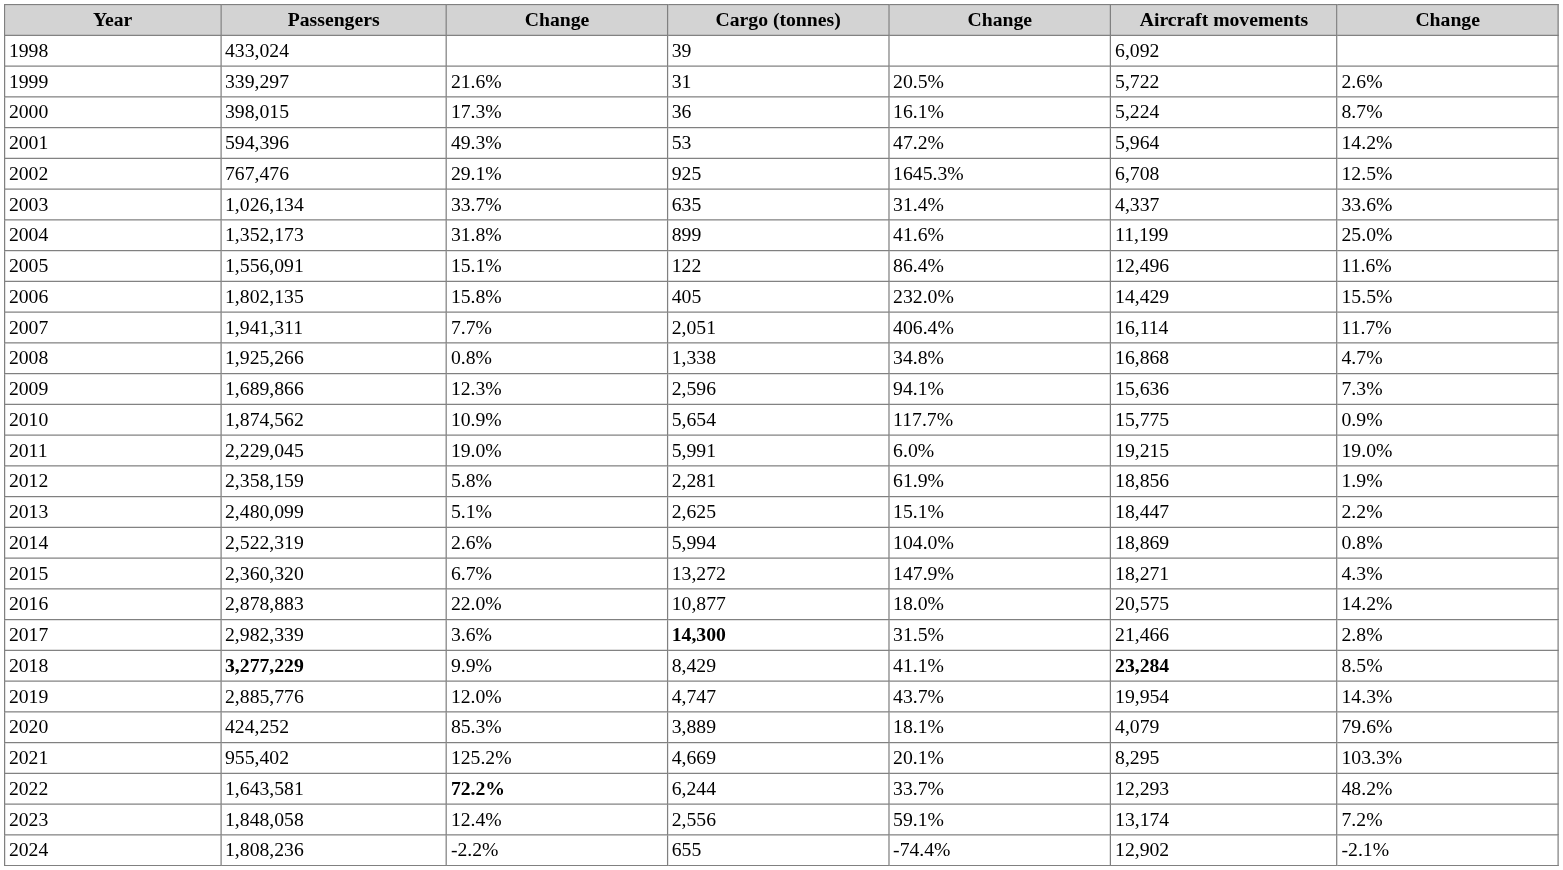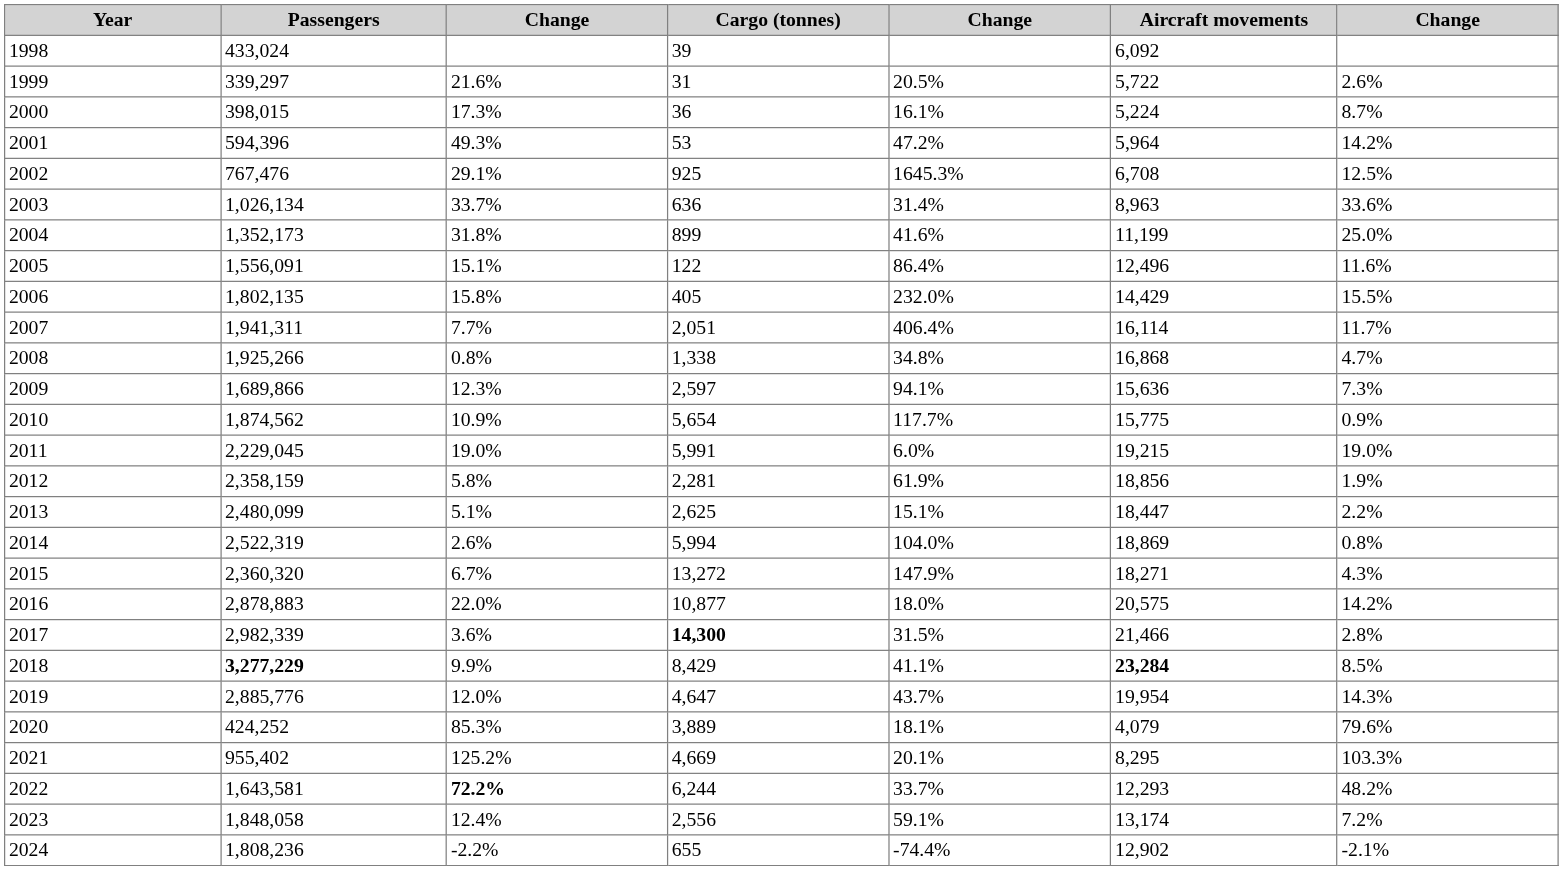 <table class="toccolours sortable" border="1" cellpadding="3" style="border-collapse:collapse">
 <tr style="background:lightgrey;">
 <th style="width:200px;">Year</th>
 <th style="width:200px;">Passengers</th>
 <th style="width:200px;">Change</th>
 <th style="width:200px;">Cargo (tonnes)</th>
 <th style="width:200px;">Change</th>
 <th style="width:200px;">Aircraft movements</th>
 <th style="width:200px;">Change</th>
 </tr>
 <tr>
 <td>1998</td>
 <td>433,024</td>
 <td></td>
 <td>39</td>
 <td></td>
 <td>6,092</td>
 <td></td>
 </tr>
 <tr>
 <td>1999</td>
 <td>339,297</td>
 <td>21.6%</td>
 <td>31</td>
 <td>20.5%</td>
 <td>5,722</td>
 <td>2.6%</td>
 </tr>
 <tr>
 <td>2000</td>
 <td>398,015</td>
 <td>17.3%</td>
 <td>36</td>
 <td>16.1%</td>
 <td>5,224</td>
 <td>8.7%</td>
 </tr>
 <tr>
 <td>2001</td>
 <td>594,396</td>
 <td>49.3%</td>
 <td>53</td>
 <td>47.2%</td>
 <td>5,964</td>
 <td>14.2%</td>
 </tr>
 <tr>
 <td>2002</td>
 <td>767,476</td>
 <td>29.1%</td>
 <td>925</td>
 <td>1645.3%</td>
 <td>6,708</td>
 <td>12.5%</td>
 </tr>
 <tr>
 <td>2003</td>
 <td>1,026,134</td>
 <td>33.7%</td>
-<td>635</td>
+<td>636</td>
 <td>31.4%</td>
-<td>4,337</td>
+<td>8,963</td>
 <td>33.6%</td>
 </tr>
 <tr>
 <td>2004</td>
 <td>1,352,173</td>
 <td>31.8%</td>
 <td>899</td>
 <td>41.6%</td>
 <td>11,199</td>
 <td>25.0%</td>
 </tr>
 <tr>
 <td>2005</td>
 <td>1,556,091</td>
 <td>15.1%</td>
 <td>122</td>
 <td>86.4%</td>
 <td>12,496</td>
 <td>11.6%</td>
 </tr>
 <tr>
 <td>2006</td>
 <td>1,802,135</td>
 <td>15.8%</td>
 <td>405</td>
 <td>232.0%</td>
 <td>14,429</td>
 <td>15.5%</td>
 </tr>
 <tr>
 <td>2007</td>
 <td>1,941,311</td>
 <td>7.7%</td>
 <td>2,051</td>
 <td>406.4%</td>
 <td>16,114</td>
 <td>11.7%</td>
 </tr>
 <tr>
 <td>2008</td>
 <td>1,925,266</td>
 <td>0.8%</td>
 <td>1,338</td>
 <td>34.8%</td>
 <td>16,868</td>
 <td>4.7%</td>
 </tr>
 <tr>
 <td>2009</td>
 <td>1,689,866</td>
 <td>12.3%</td>
-<td>2,596</td>
+<td>2,597</td>
 <td>94.1%</td>
 <td>15,636</td>
 <td>7.3%</td>
 </tr>
 <tr>
 <td>2010</td>
 <td>1,874,562</td>
 <td>10.9%</td>
 <td>5,654</td>
 <td>117.7%</td>
 <td>15,775</td>
 <td>0.9%</td>
 </tr>
 <tr>
 <td>2011</td>
 <td>2,229,045</td>
 <td>19.0%</td>
 <td>5,991</td>
 <td>6.0%</td>
 <td>19,215</td>
 <td>19.0%</td>
 </tr>
 <tr>
 <td>2012</td>
 <td>2,358,159</td>
 <td>5.8%</td>
 <td>2,281</td>
 <td>61.9%</td>
 <td>18,856</td>
 <td>1.9%</td>
 </tr>
 <tr>
 <td>2013</td>
 <td>2,480,099</td>
 <td>5.1%</td>
 <td>2,625</td>
 <td>15.1%</td>
 <td>18,447</td>
 <td>2.2%</td>
 </tr>
 <tr>
 <td>2014</td>
 <td>2,522,319</td>
 <td>2.6%</td>
 <td>5,994</td>
 <td>104.0%</td>
 <td>18,869</td>
 <td>0.8%</td>
 </tr>
 <tr>
 <td>2015</td>
 <td>2,360,320</td>
 <td>6.7%</td>
 <td>13,272</td>
 <td>147.9%</td>
 <td>18,271</td>
 <td>4.3%</td>
 </tr>
 <tr>
 <td>2016</td>
 <td>2,878,883</td>
 <td>22.0%</td>
 <td>10,877</td>
 <td>18.0%</td>
 <td>20,575</td>
 <td>14.2%</td>
 </tr>
 <tr>
 <td>2017</td>
 <td>2,982,339</td>
 <td>3.6%</td>
 <td><strong>14,300</strong></td>
 <td>31.5%</td>
 <td>21,466</td>
 <td>2.8%</td>
 </tr>
 <tr>
 <td>2018</td>
 <td><strong>3,277,229</strong></td>
 <td>9.9%</td>
 <td>8,429</td>
 <td>41.1%</td>
 <td><strong>23,284</strong></td>
 <td>8.5%</td>
 </tr>
 <tr>
 <td>2019</td>
 <td>2,885,776</td>
 <td>12.0%</td>
-<td>4,747</td>
+<td>4,647</td>
 <td>43.7%</td>
 <td>19,954</td>
 <td>14.3%</td>
 </tr>
 <tr>
 <td>2020</td>
 <td>424,252</td>
 <td>85.3%</td>
 <td>3,889</td>
 <td>18.1%</td>
 <td>4,079</td>
 <td>79.6%</td>
 </tr>
 <tr>
 <td>2021</td>
 <td>955,402</td>
 <td>125.2%</td>
 <td>4,669</td>
 <td>20.1%</td>
 <td>8,295</td>
 <td>103.3%</td>
 </tr>
 <tr>
 <td>2022</td>
 <td>1,643,581</td>
 <td><strong>72.2%</strong></td>
 <td>6,244</td>
 <td>33.7%</td>
 <td>12,293</td>
 <td>48.2%</td>
 </tr>
 <tr>
 <td>2023</td>
 <td>1,848,058</td>
 <td>12.4%</td>
 <td>2,556</td>
 <td>59.1%</td>
 <td>13,174</td>
 <td>7.2%</td>
 </tr>
 <tr>
 <td>2024</td>
 <td>1,808,236</td>
 <td>-2.2%</td>
 <td>655</td>
 <td>-74.4%</td>
 <td>12,902</td>
 <td>-2.1%</td>
 </tr>
 </table>
